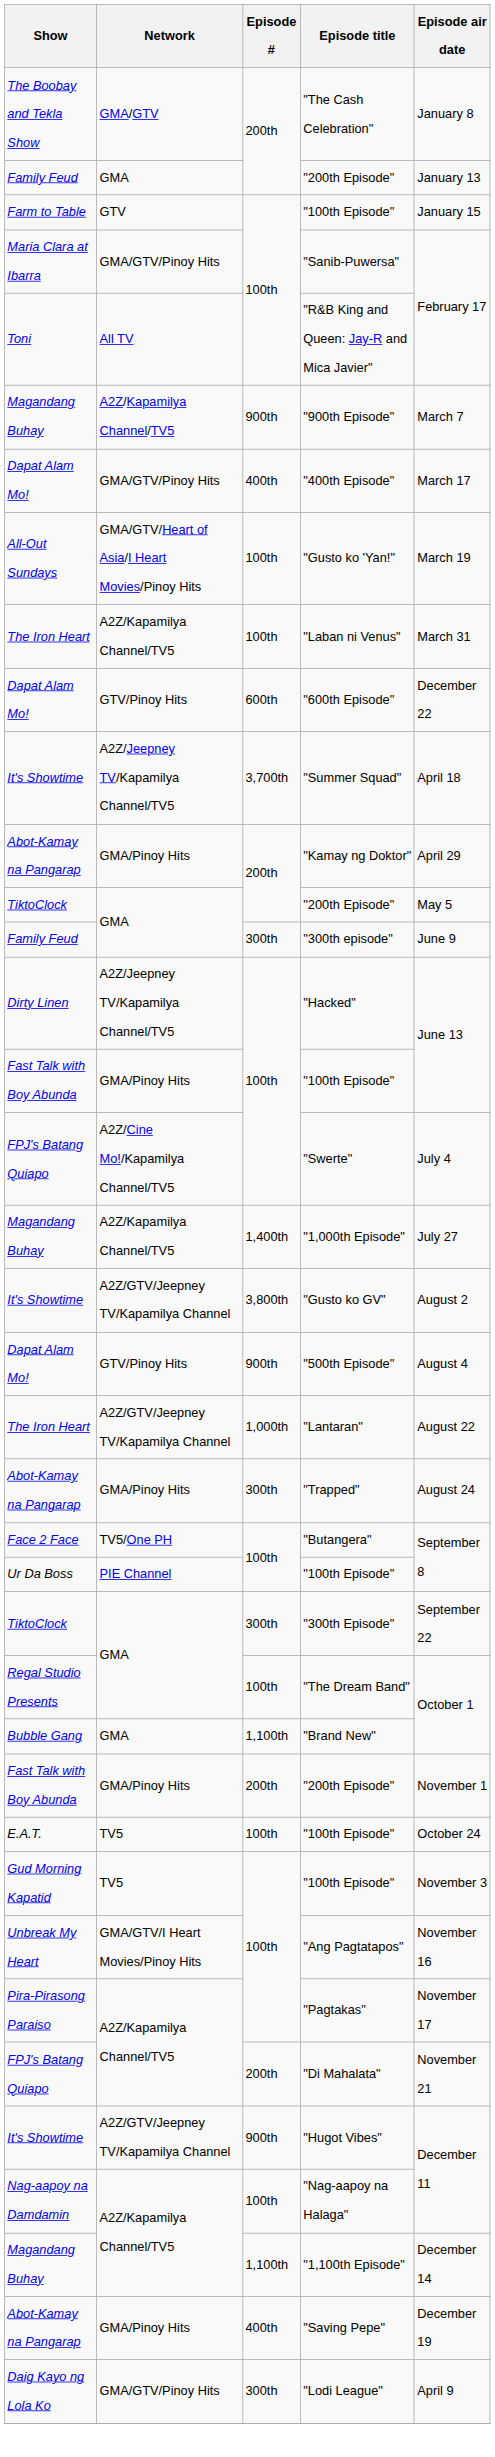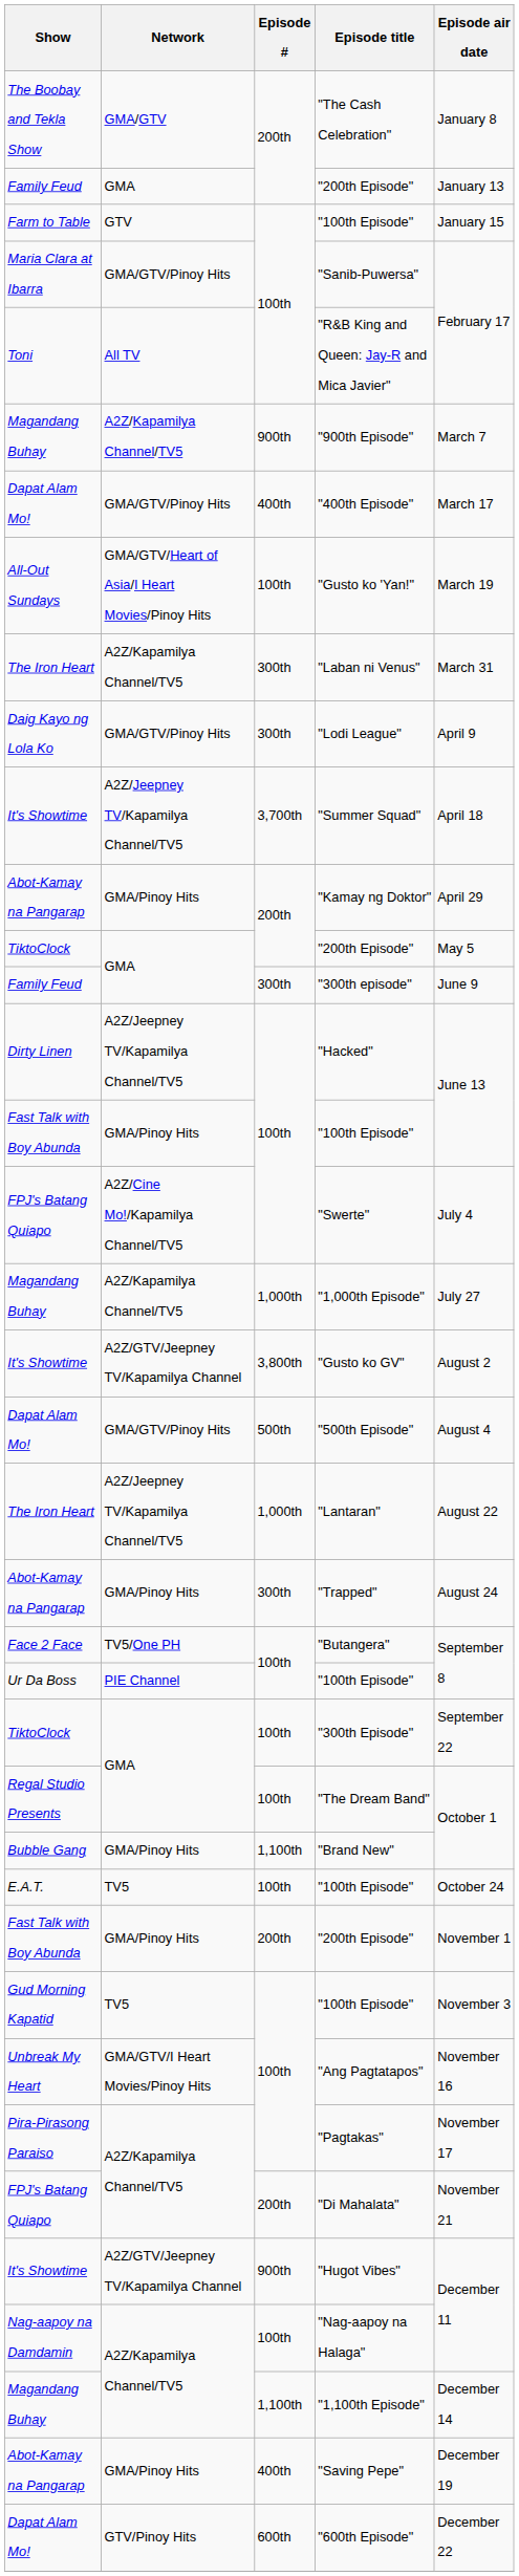 <table class="wikitable" style="text-align:left; line-height:36px; width:auto;">
 <tr>
 <th>Show</th>
 <th>Network</th>
 <th>Episode #</th>
 <th>Episode title</th>
 <th>Episode air date</th>
 </tr>
 <tr>
 <td><em><a href='#'>The Boobay and Tekla Show</a></em></td>
 <td><a href='#'>GMA</a>/<a href='#'>GTV</a></td>
 <td rowspan="2">200th</td>
 <td>"The Cash Celebration"</td>
 <td>January 8</td>
 </tr>
 <tr>
 <td><a href='#'><em>Family Feud</em></a></td>
 <td>GMA</td>
 <td>"200th Episode"</td>
 <td>January 13</td>
 </tr>
 <tr>
 <td><em><a href='#'>Farm to Table</a></em></td>
 <td>GTV</td>
 <td rowspan="3">100th</td>
 <td>"100th Episode"</td>
 <td>January 15</td>
 </tr>
 <tr>
 <td><em><a href='#'>Maria Clara at Ibarra</a></em></td>
 <td>GMA/GTV/Pinoy Hits</td>
 <td>"Sanib-Puwersa"</td>
 <td rowspan="2">February 17</td>
 </tr>
 <tr>
 <td><em><a href='#'>Toni</a></em></td>
 <td><a href='#'>All TV</a></td>
 <td>"R&B King and Queen: <a href='#'>Jay-R</a> and Mica Javier"</td>
 </tr>
 <tr>
 <td><em><a href='#'>Magandang Buhay</a></em></td>
 <td><a href='#'>A2Z</a>/<a href='#'>Kapamilya Channel</a>/<a href='#'>TV5</a></td>
 <td>900th</td>
 <td>"900th Episode"</td>
 <td>March 7</td>
 </tr>
 <tr>
 <td><em><a href='#'>Dapat Alam Mo!</a></em></td>
 <td>GMA/GTV/Pinoy Hits</td>
 <td>400th</td>
 <td>"400th Episode"</td>
 <td>March 17</td>
 </tr>
 <tr>
 <td><em><a href='#'>All-Out Sundays</a></em></td>
 <td>GMA/GTV/<a href='#'>Heart of Asia</a>/<a href='#'>I Heart Movies</a>/Pinoy Hits</td>
 <td>100th</td>
 <td>"Gusto ko 'Yan!"</td>
 <td>March 19</td>
 </tr>
 <tr>
 <td><em><a href='#'>The Iron Heart</a></em></td>
 <td>A2Z/Kapamilya Channel/TV5</td>
-<td>100th</td>
+<td>300th</td>
 <td>"Laban ni Venus"</td>
 <td>March 31</td>
 </tr>
 <tr>
-<td><em><a href='#'>Dapat Alam Mo!</a></em></td>
-<td>GTV/Pinoy Hits</td>
-<td>600th</td>
-<td>"600th Episode"</td>
-<td>December 22</td>
+<td><em><a href='#'>Daig Kayo ng Lola Ko</a></em></td>
+<td>GMA/GTV/Pinoy Hits</td>
+<td>300th</td>
+<td>"Lodi League"</td>
+<td>April 9</td>
 </tr>
 <tr>
 <td><em><a href='#'>It's Showtime</a></em></td>
 <td>A2Z/<a href='#'>Jeepney TV</a>/Kapamilya Channel/TV5</td>
 <td>3,700th</td>
 <td>"Summer Squad"</td>
 <td>April 18</td>
 </tr>
 <tr>
 <td><em><a href='#'>Abot-Kamay na Pangarap</a></em></td>
 <td>GMA/Pinoy Hits</td>
 <td rowspan="2">200th</td>
 <td>"Kamay ng Doktor"</td>
 <td>April 29</td>
 </tr>
 <tr>
 <td><em><a href='#'>TiktoClock</a></em></td>
 <td rowspan="2">GMA</td>
 <td>"200th Episode"</td>
 <td>May 5</td>
 </tr>
 <tr>
 <td><a href='#'><em>Family Feud</em></a></td>
 <td>300th</td>
 <td>"300th episode"</td>
 <td>June 9</td>
 </tr>
 <tr>
 <td><em><a href='#'>Dirty Linen</a></em></td>
 <td>A2Z/Jeepney TV/Kapamilya Channel/TV5</td>
 <td rowspan="3">100th</td>
 <td>"Hacked"</td>
 <td rowspan="2">June 13</td>
 </tr>
 <tr>
 <td><em><a href='#'>Fast Talk with Boy Abunda</a></em></td>
 <td>GMA/Pinoy Hits</td>
 <td>"100th Episode"</td>
 </tr>
 <tr>
 <td><em><a href='#'>FPJ's Batang Quiapo</a></em></td>
 <td>A2Z/<a href='#'>Cine Mo!</a>/Kapamilya Channel/TV5</td>
 <td>"Swerte"</td>
 <td>July 4</td>
 </tr>
 <tr>
 <td><em><a href='#'>Magandang Buhay</a></em></td>
 <td>A2Z/Kapamilya Channel/TV5</td>
-<td>1,400th</td>
+<td>1,000th</td>
 <td>"1,000th Episode"</td>
 <td>July 27</td>
 </tr>
 <tr>
 <td><em><a href='#'>It's Showtime</a></em></td>
 <td>A2Z/GTV/Jeepney TV/Kapamilya Channel</td>
 <td>3,800th</td>
 <td>"Gusto ko GV"</td>
 <td>August 2</td>
 </tr>
 <tr>
 <td><em><a href='#'>Dapat Alam Mo!</a></em></td>
-<td>GTV/Pinoy Hits</td>
-<td>900th</td>
+<td>GMA/GTV/Pinoy Hits</td>
+<td>500th</td>
 <td>"500th Episode"</td>
 <td>August 4</td>
 </tr>
 <tr>
 <td><em><a href='#'>The Iron Heart</a></em></td>
-<td>A2Z/GTV/Jeepney TV/Kapamilya Channel</td>
+<td>A2Z/Jeepney TV/Kapamilya Channel/TV5</td>
 <td>1,000th</td>
 <td>"Lantaran"</td>
 <td>August 22</td>
 </tr>
 <tr>
 <td><em><a href='#'>Abot-Kamay na Pangarap</a></em></td>
 <td>GMA/Pinoy Hits</td>
 <td>300th</td>
 <td>"Trapped"</td>
 <td>August 24</td>
 </tr>
 <tr>
 <td><em><a href='#'>Face 2 Face</a></em></td>
 <td>TV5/<a href='#'>One PH</a></td>
 <td rowspan="2">100th</td>
 <td>"Butangera"</td>
 <td rowspan="2">September 8</td>
 </tr>
 <tr>
 <td><em>Ur Da Boss</em></td>
 <td><a href='#'>PIE Channel</a></td>
 <td>"100th Episode"</td>
 </tr>
 <tr>
 <td><em><a href='#'>TiktoClock</a></em></td>
 <td rowspan="2">GMA</td>
-<td>300th</td>
+<td>100th</td>
 <td>"300th Episode"</td>
 <td>September 22</td>
 </tr>
 <tr>
 <td><em><a href='#'>Regal Studio Presents</a></em></td>
 <td>100th</td>
 <td>"The Dream Band"</td>
 <td rowspan="2">October 1</td>
 </tr>
 <tr>
 <td><em><a href='#'>Bubble Gang</a></em></td>
-<td>GMA</td>
+<td>GMA/Pinoy Hits</td>
 <td>1,100th</td>
 <td>"Brand New"</td>
+</tr>
+<tr>
+<td><em>E.A.T.</em></td>
+<td>TV5</td>
+<td>100th</td>
+<td>"100th Episode"</td>
+<td>October 24</td>
 </tr>
 <tr>
 <td><em><a href='#'>Fast Talk with Boy Abunda</a></em></td>
 <td>GMA/Pinoy Hits</td>
 <td>200th</td>
 <td>"200th Episode"</td>
 <td>November 1</td>
-</tr>
-<tr>
-<td><em>E.A.T.</em></td>
-<td>TV5</td>
-<td>100th</td>
-<td>"100th Episode"</td>
-<td>October 24</td>
 </tr>
 <tr>
 <td><em><a href='#'>Gud Morning Kapatid</a></em></td>
 <td>TV5</td>
 <td rowspan="3">100th</td>
 <td>"100th Episode"</td>
 <td>November 3</td>
 </tr>
 <tr>
 <td><em><a href='#'>Unbreak My Heart</a></em></td>
 <td>GMA/GTV/I Heart Movies/Pinoy Hits</td>
 <td>"Ang Pagtatapos"</td>
 <td>November 16</td>
 </tr>
 <tr>
 <td><em><a href='#'>Pira-Pirasong Paraiso</a></em></td>
 <td rowspan="2">A2Z/Kapamilya Channel/TV5</td>
 <td>"Pagtakas"</td>
 <td>November 17</td>
 </tr>
 <tr>
 <td><em><a href='#'>FPJ's Batang Quiapo</a></em></td>
 <td>200th</td>
 <td>"Di Mahalata"</td>
 <td>November 21</td>
 </tr>
 <tr>
 <td><em><a href='#'>It's Showtime</a></em></td>
 <td>A2Z/GTV/Jeepney TV/Kapamilya Channel</td>
 <td>900th</td>
 <td>"Hugot Vibes"</td>
 <td rowspan="2">December 11</td>
 </tr>
 <tr>
 <td><em><a href='#'>Nag-aapoy na Damdamin</a></em></td>
 <td rowspan="2">A2Z/Kapamilya Channel/TV5</td>
 <td>100th</td>
 <td>"Nag-aapoy na Halaga"</td>
 </tr>
 <tr>
 <td><em><a href='#'>Magandang Buhay</a></em></td>
 <td>1,100th</td>
 <td>"1,100th Episode"</td>
 <td>December 14</td>
 </tr>
 <tr>
 <td><em><a href='#'>Abot-Kamay na Pangarap</a></em></td>
 <td>GMA/Pinoy Hits</td>
 <td>400th</td>
 <td>"Saving Pepe"</td>
 <td>December 19</td>
 </tr>
 <tr>
-<td><em><a href='#'>Daig Kayo ng Lola Ko</a></em></td>
-<td>GMA/GTV/Pinoy Hits</td>
-<td>300th</td>
-<td>"Lodi League"</td>
-<td>April 9</td>
+<td><em><a href='#'>Dapat Alam Mo!</a></em></td>
+<td>GTV/Pinoy Hits</td>
+<td>600th</td>
+<td>"600th Episode"</td>
+<td>December 22</td>
 </tr>
 <tr>
 </tr>
 </table>
